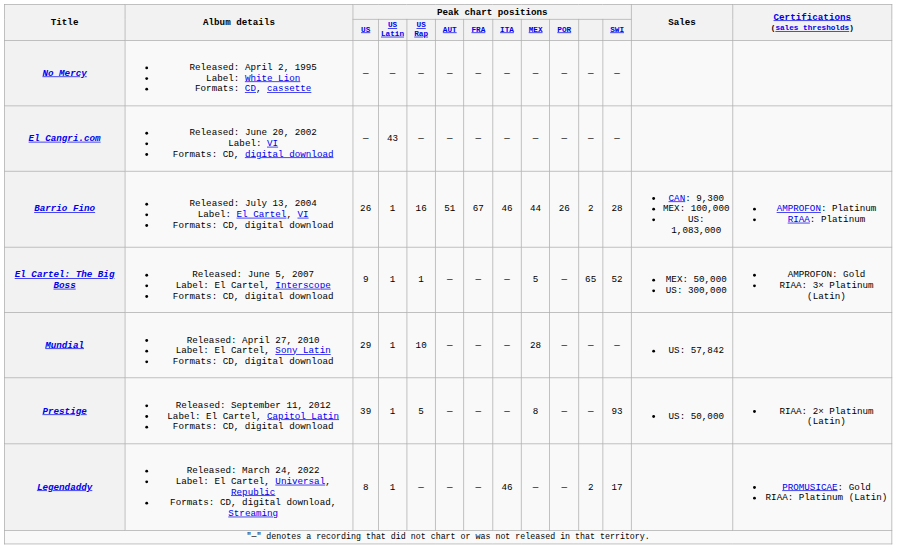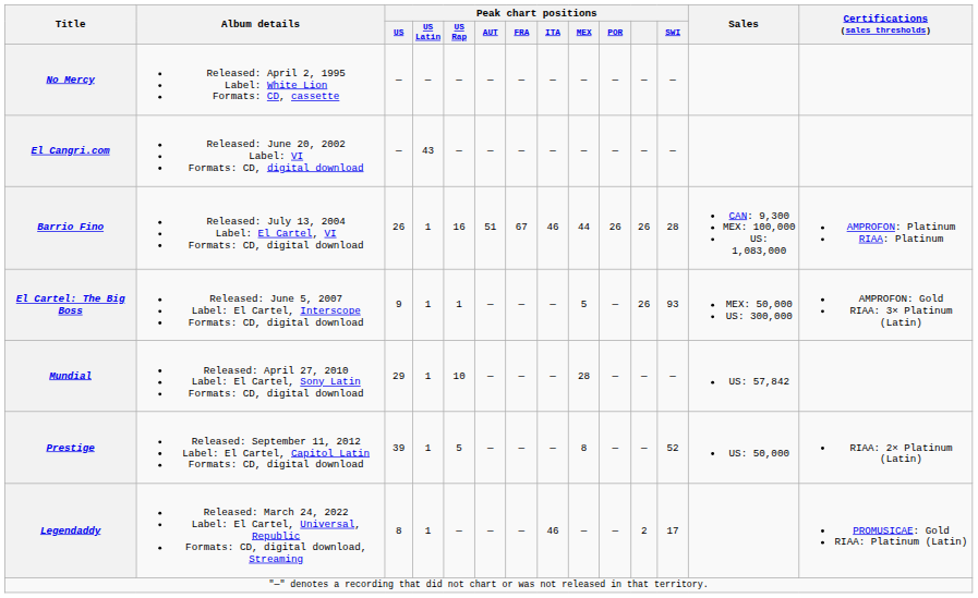 <table class="wikitable plainrowheaders" style="text-align:center;">
 <tr>
 <th rowspan="2">Title</th>
 <th rowspan="2">Album details</th>
 <th colspan="10">Peak chart positions</th>
 <th rowspan="2">Sales</th>
 <th rowspan="2"><a href='#'>Certifications</a><br><small>(<a href='#'>sales thresholds</a>)</small></th>
 </tr>
 <tr style="font-size:smaller;">
 <th scope="col" style="width:30px;"><a href='#'>US</a><br></th>
 <th scope="col" style="width:35px;"><a href='#'>US<br>Latin</a><br></th>
 <th scope="col" style="width:35px;"><a href='#'>US<br>Rap</a><br></th>
 <th scope="col" style="width:35px;"><a href='#'>AUT</a><br></th>
 <th scope="col" style="width:35px;"><a href='#'>FRA</a><br></th>
 <th scope="col" style="width:35px;"><a href='#'>ITA</a><br></th>
 <th scope="col" style="width:35px;"><a href='#'>MEX</a><br></th>
 <th scope="col" style="width:35px;"><a href='#'>POR</a><br></th>
 <th scope="col" style="width:3em;font-size:90%;"><a href='#'></a><br></th>
 <th scope="col" style="width:35px;"><a href='#'>SWI</a><br></th>
 </tr>
 <tr>
 <th scope="row"><em><a href='#'>No Mercy</a></em></th>
 <td><br><ul><li>Released: April 2, 1995</li><li>Label: <a href='#'>White Lion</a></li><li>Formats: <a href='#'>CD</a>, <a href='#'>cassette</a></li></ul></td>
 <td>—</td>
 <td>—</td>
 <td>—</td>
 <td>—</td>
 <td>—</td>
 <td>—</td>
 <td>—</td>
 <td>—</td>
 <td>—</td>
 <td>—</td>
 <td></td>
 <td></td>
 </tr>
 <tr>
 <th scope="row"><em><a href='#'>El Cangri.com</a></em></th>
 <td><br><ul><li>Released: June 20, 2002</li><li>Label: <a href='#'>VI</a></li><li>Formats: CD, <a href='#'>digital download</a></li></ul></td>
 <td>—</td>
 <td>43</td>
 <td>—</td>
 <td>—</td>
 <td>—</td>
 <td>—</td>
 <td>—</td>
 <td>—</td>
 <td>—</td>
 <td>—</td>
 <td></td>
 <td></td>
 </tr>
 <tr>
 <th scope="row"><em><a href='#'>Barrio Fino</a></em></th>
 <td><br><ul><li>Released: July 13, 2004</li><li>Label: <a href='#'>El Cartel</a>, <a href='#'>VI</a></li><li>Formats: CD, digital download</li></ul></td>
 <td>26</td>
 <td>1</td>
 <td>16</td>
 <td>51</td>
 <td>67</td>
 <td>46</td>
 <td>44</td>
 <td>26</td>
-<td>2</td>
+<td>26</td>
 <td>28</td>
 <td><br><ul><li><a href='#'>CAN</a>: 9,300</li><li>MEX: 100,000</li><li>US: 1,083,000</li></ul></td>
 <td><br><ul><li><a href='#'>AMPROFON</a>: Platinum</li><li><a href='#'>RIAA</a>: Platinum</li></ul></td>
 </tr>
 <tr>
 <th scope="row"><em><a href='#'>El Cartel: The Big Boss</a></em></th>
 <td><br><ul><li>Released: June 5, 2007</li><li>Label: El Cartel, <a href='#'>Interscope</a></li><li>Formats: CD, digital download</li></ul></td>
 <td>9</td>
 <td>1</td>
 <td>1</td>
 <td>—</td>
 <td>—</td>
 <td>—</td>
 <td>5</td>
 <td>—</td>
-<td>65</td>
-<td>52</td>
+<td>26</td>
+<td>93</td>
 <td><br><ul><li>MEX: 50,000</li><li>US: 300,000</li></ul></td>
 <td><br><ul><li>AMPROFON: Gold</li><li>RIAA: 3× Platinum (Latin)</li></ul></td>
 </tr>
 <tr>
 <th scope="row"><em><a href='#'>Mundial</a></em></th>
 <td><br><ul><li>Released: April 27, 2010</li><li>Label: El Cartel, <a href='#'>Sony Latin</a></li><li>Formats: CD, digital download</li></ul></td>
 <td>29</td>
 <td>1</td>
 <td>10</td>
 <td>—</td>
 <td>—</td>
 <td>—</td>
 <td>28</td>
 <td>—</td>
 <td>—</td>
 <td>—</td>
 <td><br><ul><li>US: 57,842</li></ul></td>
 <td></td>
 </tr>
 <tr>
 <th scope="row"><em><a href='#'>Prestige</a></em></th>
 <td><br><ul><li>Released: September 11, 2012</li><li>Label: El Cartel, <a href='#'>Capitol Latin</a></li><li>Formats: CD, digital download</li></ul></td>
 <td>39</td>
 <td>1</td>
 <td>5</td>
 <td>—</td>
 <td>—</td>
 <td>—</td>
 <td>8</td>
 <td>—</td>
 <td>—</td>
-<td>93</td>
+<td>52</td>
 <td><br><ul><li>US: 50,000</li></ul></td>
 <td><br><ul><li>RIAA: 2× Platinum (Latin)</li></ul></td>
 </tr>
 <tr>
 <th scope="row"><em><a href='#'>Legendaddy</a></em></th>
 <td><br><ul><li>Released: March 24, 2022</li><li>Label: El Cartel, <a href='#'>Universal</a>, <a href='#'>Republic</a></li><li>Formats: CD, digital download, <a href='#'>Streaming</a></li></ul></td>
 <td>8</td>
 <td>1</td>
 <td>—</td>
 <td>—</td>
 <td>—</td>
 <td>46</td>
 <td>—</td>
 <td>—</td>
 <td>2</td>
 <td>17</td>
 <td></td>
 <td><br><ul><li><a href='#'>PROMUSICAE</a>: Gold</li><li>RIAA: Platinum (Latin)</li></ul></td>
 </tr>
 <tr>
 <td colspan="22" style="font-size:90%" align="center">"—" denotes a recording that did not chart or was not released in that territory.</td>
 </tr>
 </table>
